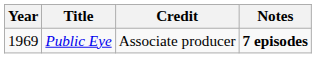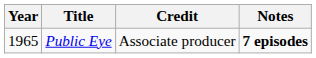 <table class="wikitable">
 <tr>
 <th>Year</th>
 <th>Title</th>
 <th>Credit</th>
 <th>Notes</th>
 </tr>
 <tr>
-<td>1969</td>
+<td>1965</td>
 <td><em><a href='#'>Public Eye</a></em></td>
 <td>Associate producer</td>
 <td><strong>7 episodes</strong></td>
 </tr>
 </table>
